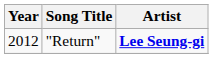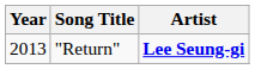 <table class="wikitable">
 <tr>
 <th width=10>Year</th>
 <th>Song Title</th>
 <th>Artist</th>
 </tr>
 <tr>
-<td>2012</td>
+<td>2013</td>
 <td>"Return"</td>
 <td><strong><a href='#'>Lee Seung-gi</a></strong></td>
 </tr>
 <tr>
 </tr>
 </table>
